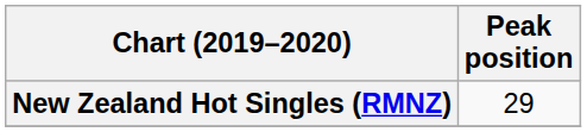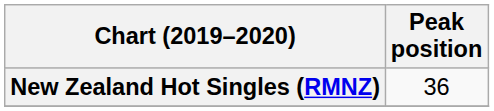 <table class="wikitable sortable plainrowheaders" style="text-align:center">
 <tr>
 <th scope="col">Chart (2019–2020)</th>
 <th scope="col">Peak<br>position</th>
 </tr>
 <tr>
 <th scope="row">New Zealand Hot Singles (<a href='#'>RMNZ</a>)</th>
-<td>29</td>
+<td>36</td>
 </tr>
 <tr>
 </tr>
 <tr>
 </tr>
 </table>
